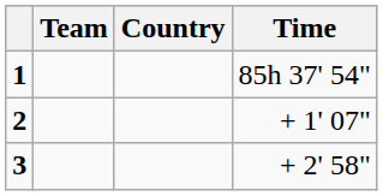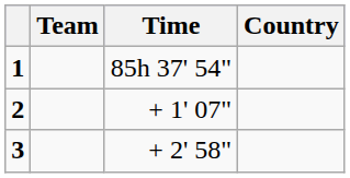 <table class="wikitable">
 <tr style="background:#ccccff;">
 <th></th>
 <th>Team</th>
+<th>Time</th>
 <th>Country</th>
-<th>Time</th>
 </tr>
 <tr>
 <td><strong>1</strong></td>
 <td></td>
+<td align="right">85h 37' 54"</td>
 <td></td>
-<td align="right">85h 37' 54"</td>
 </tr>
 <tr>
 <td><strong>2</strong></td>
 <td></td>
+<td align="right">+ 1' 07"</td>
 <td></td>
-<td align="right">+ 1' 07"</td>
 </tr>
 <tr>
 <td><strong>3</strong></td>
 <td></td>
+<td align="right">+ 2' 58"</td>
 <td></td>
-<td align="right">+ 2' 58"</td>
 </tr>
 </table>
